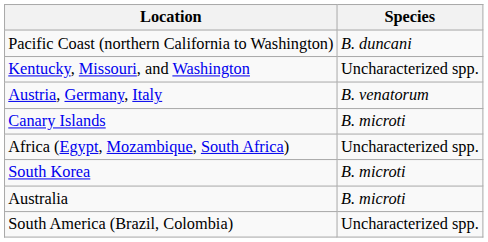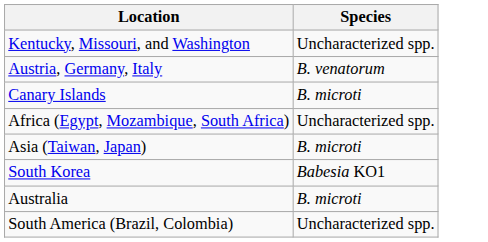 <table class="wikitable sortable">
 <tr>
 <th>Location</th>
 <th>Species</th>
-</tr>
-<tr>
-<td>Pacific Coast (northern California to Washington)</td>
-<td><em>B. duncani</em></td>
 </tr>
 <tr>
 <td><a href='#'>Kentucky</a>, <a href='#'>Missouri</a>, and <a href='#'>Washington</a></td>
 <td>Uncharacterized spp.</td>
 </tr>
 <tr>
 <td><a href='#'>Austria</a>, <a href='#'>Germany</a>, <a href='#'>Italy</a></td>
 <td><em>B. venatorum</em></td>
 </tr>
 <tr>
 <td><a href='#'>Canary Islands</a></td>
 <td><em>B. microti</em></td>
 </tr>
 <tr>
 <td>Africa (<a href='#'>Egypt</a>, <a href='#'>Mozambique</a>, <a href='#'>South Africa</a>)</td>
 <td>Uncharacterized spp.</td>
 </tr>
 <tr>
+<td>Asia (<a href='#'>Taiwan</a>, <a href='#'>Japan</a>)</td>
+<td><em>B. microti</em></td>
+</tr>
+<tr>
 <td><a href='#'>South Korea</a></td>
-<td><em>B. microti</em></td>
+<td><em> Babesia</em> KO1</td>
 </tr>
 <tr>
 <td>Australia</td>
 <td><em>B. microti</em></td>
 </tr>
 <tr>
 <td>South America (Brazil, Colombia)</td>
 <td>Uncharacterized spp.</td>
 </tr>
 </table>
